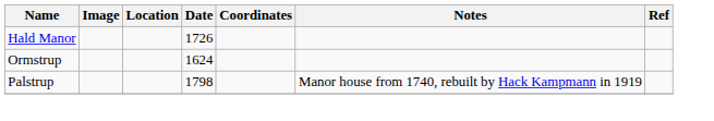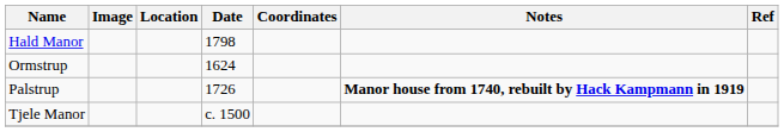 <table class="wikitable sortable">
 <tr>
 <th>Name</th>
 <th>Image</th>
 <th>Location</th>
 <th>Date</th>
 <th>Coordinates</th>
 <th>Notes</th>
 <th>Ref</th>
 </tr>
 <tr>
 <td><a href='#'>Hald Manor</a></td>
 <td></td>
 <td></td>
-<td>1726</td>
+<td>1798</td>
 <td></td>
 <td></td>
 <td></td>
 </tr>
 <tr>
 <td>Ormstrup</td>
 <td></td>
 <td></td>
 <td>1624</td>
 <td></td>
 <td></td>
 <td></td>
 </tr>
 <tr>
 <td>Palstrup</td>
 <td></td>
 <td></td>
-<td>1798</td>
+<td>1726</td>
 <td></td>
-<td>Manor house from 1740, rebuilt by <a href='#'>Hack Kampmann</a> in 1919</td>
+<td><strong>Manor house from 1740, rebuilt by <a href='#'>Hack Kampmann</a> in 1919</strong></td>
+<td></td>
+</tr>
+<tr>
+<td>Tjele  Manor</td>
+<td></td>
+<td></td>
+<td>c. 1500</td>
+<td></td>
+<td></td>
 <td></td>
 </tr>
 <tr>
 </tr>
 </table>
